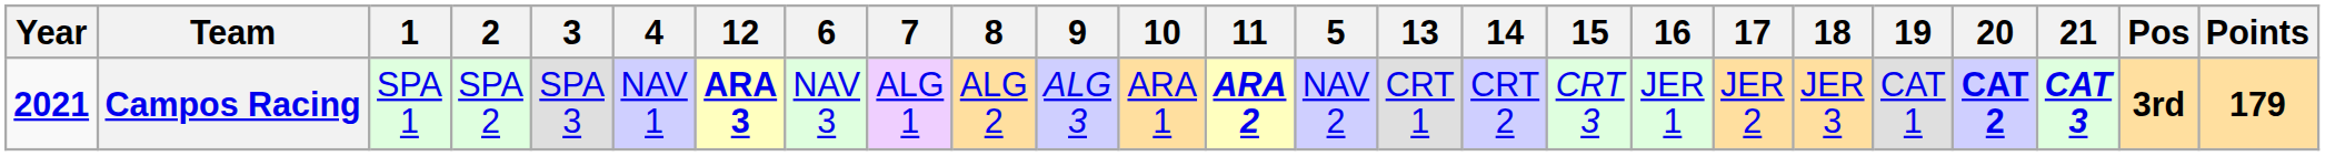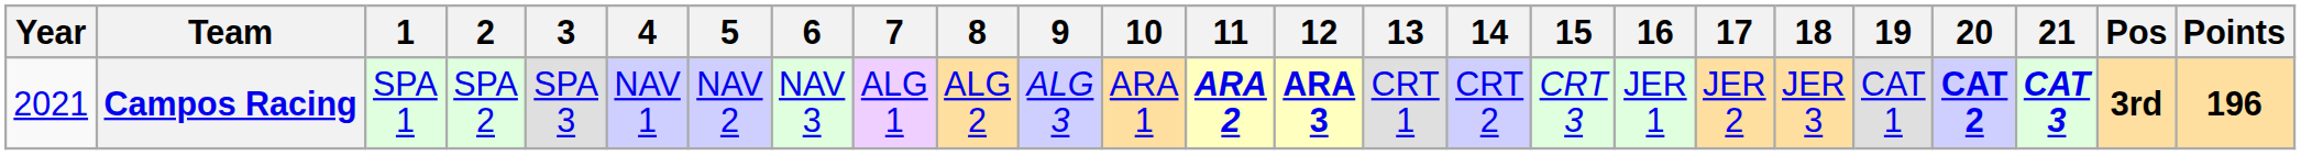 <table class="wikitable" style="text-align:center; font-size:85%">
 <tr>
 <th>Year</th>
 <th>Team</th>
 <th>1</th>
 <th>2</th>
 <th>3</th>
 <th>4</th>
-<th>12</th>
+<th>5</th>
 <th>6</th>
 <th>7</th>
 <th>8</th>
 <th>9</th>
 <th>10</th>
 <th>11</th>
-<th>5</th>
+<th>12</th>
 <th>13</th>
 <th>14</th>
 <th>15</th>
 <th>16</th>
 <th>17</th>
 <th>18</th>
 <th>19</th>
 <th>20</th>
 <th>21</th>
 <th>Pos</th>
 <th>Points</th>
 </tr>
 <tr>
-<td><strong><a href='#'>2021</a></strong></td>
+<td><a href='#'>2021</a></td>
 <th nowrap><a href='#'>Campos Racing</a></th>
 <td style="background:#DFFFDF;"><a href='#'>SPA<br>1</a><br></td>
 <td style="background:#DFFFDF;"><a href='#'>SPA<br>2</a><br></td>
 <td style="background:#DFDFDF;"><a href='#'>SPA<br>3</a><br></td>
 <td style="background:#CFCFFF;"><a href='#'>NAV<br>1</a><br></td>
-<td style="background:#FFFFBF;"><strong><a href='#'>ARA<br>3</a></strong><br></td>
+<td style="background:#CFCFFF;"><a href='#'>NAV<br>2</a><br></td>
 <td style="background:#DFFFDF;"><a href='#'>NAV<br>3</a><br></td>
 <td style="background:#EFCFFF;"><a href='#'>ALG<br>1</a><br></td>
 <td style="background:#FFDF9F;"><a href='#'>ALG<br>2</a><br></td>
 <td style="background:#CFCFFF;"><em><a href='#'>ALG<br>3</a></em><br></td>
 <td style="background:#FFDF9F;"><a href='#'>ARA<br>1</a><br></td>
 <td style="background:#FFFFBF;"><strong><em><a href='#'>ARA<br>2</a></em></strong><br></td>
-<td style="background:#CFCFFF;"><a href='#'>NAV<br>2</a><br></td>
+<td style="background:#FFFFBF;"><strong><a href='#'>ARA<br>3</a></strong><br></td>
 <td style="background:#DFDFDF;"><a href='#'>CRT<br>1</a><br></td>
 <td style="background:#CFCFFF;"><a href='#'>CRT<br>2</a><br></td>
 <td style="background:#DFFFDF;"><em><a href='#'>CRT<br>3</a></em><br></td>
 <td style="background:#DFFFDF;"><a href='#'>JER<br>1</a><br></td>
 <td style="background:#FFDF9F;"><a href='#'>JER<br>2</a><br></td>
 <td style="background:#FFDF9F;"><a href='#'>JER<br>3</a><br></td>
 <td style="background:#DFDFDF;"><a href='#'>CAT<br>1</a><br></td>
 <td style="background:#CFCFFF;"><strong><a href='#'>CAT<br>2</a><br></strong></td>
 <td style="background:#DFFFDF;"><strong><em><a href='#'>CAT<br>3</a></em></strong><br></td>
 <th style="background:#FFDF9F;">3rd</th>
-<th style="background:#FFDF9F;">179</th>
+<th style="background:#FFDF9F;">196</th>
 </tr>
 </table>
